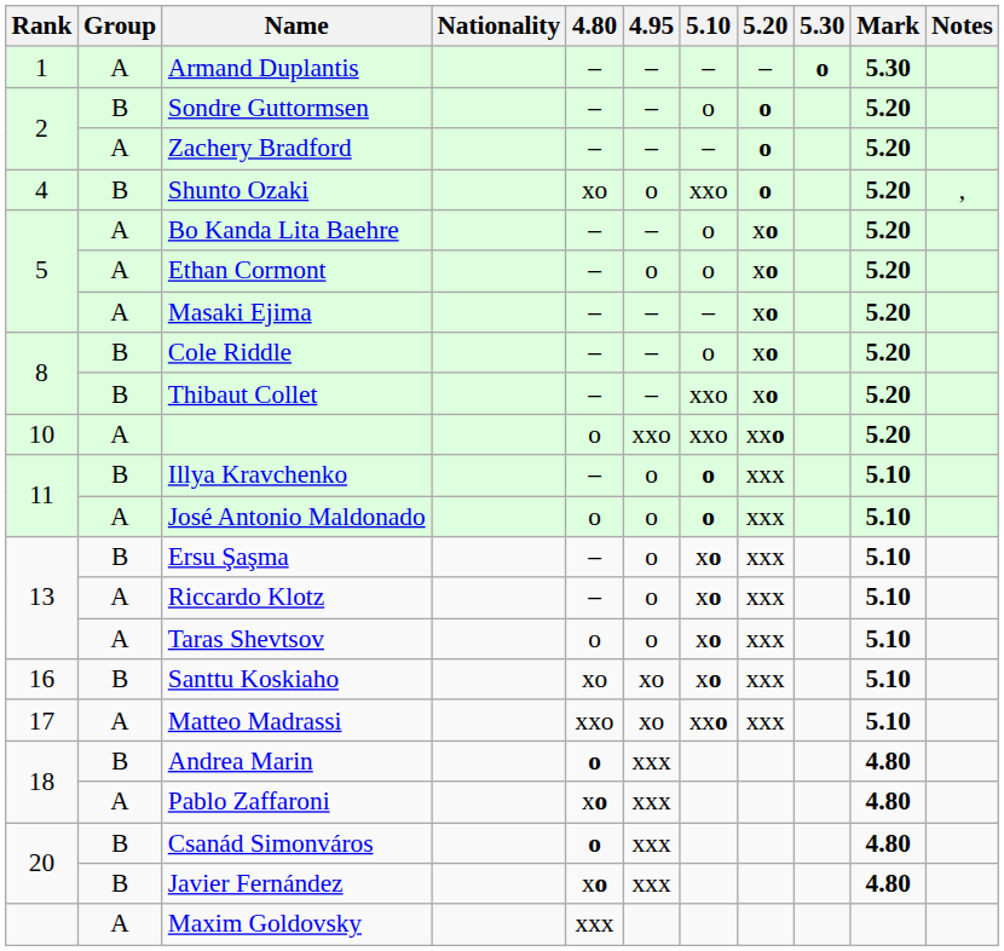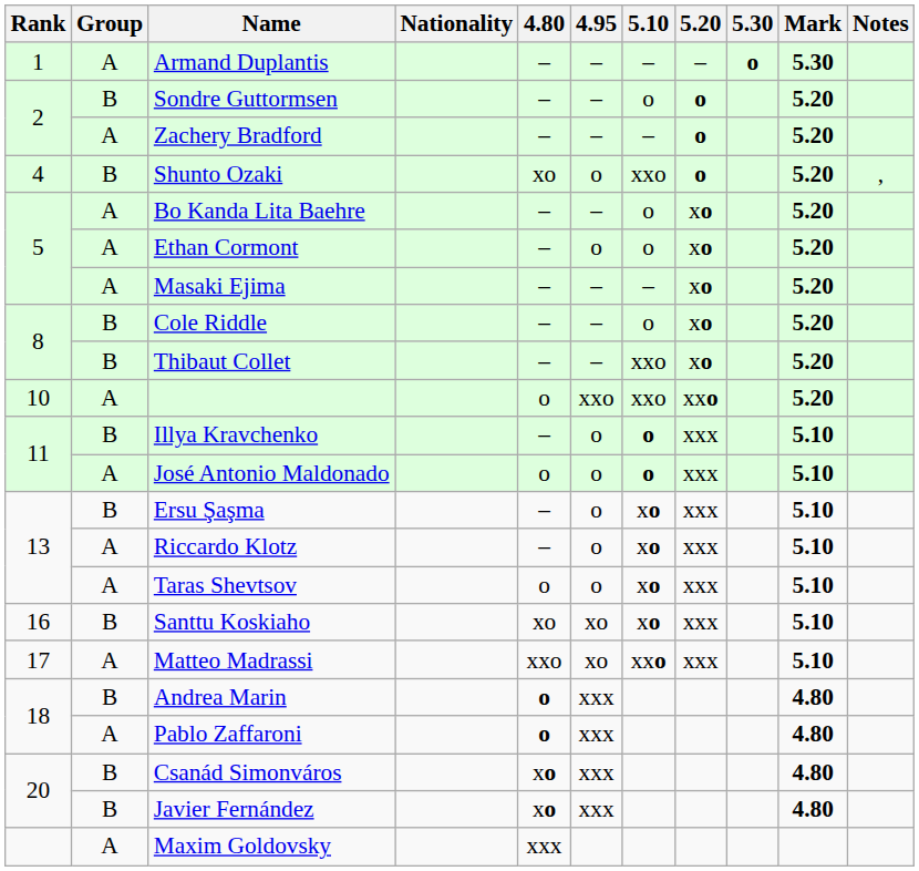 <table class="wikitable sortable" style="text-align:center">
 <tr>
 <th>Rank</th>
 <th>Group</th>
 <th>Name</th>
 <th>Nationality</th>
 <th>4.80</th>
 <th>4.95</th>
 <th>5.10</th>
 <th>5.20</th>
 <th>5.30</th>
 <th>Mark</th>
 <th>Notes</th>
 </tr>
 <tr bgcolor=ddffdd>
 <td>1</td>
 <td>A</td>
 <td align=left><a href='#'>Armand Duplantis</a></td>
 <td align="left"></td>
 <td>–</td>
 <td>–</td>
 <td>–</td>
 <td>–</td>
 <td><strong>o</strong></td>
 <td><strong>5.30</strong></td>
 <td></td>
 </tr>
 <tr bgcolor="ddffdd">
 <td rowspan="2">2</td>
 <td>B</td>
 <td align="left"><a href='#'>Sondre Guttormsen</a></td>
 <td align="left"></td>
 <td>–</td>
 <td>–</td>
 <td>o</td>
 <td><strong>o</strong></td>
 <td></td>
 <td><strong>5.20</strong></td>
 <td></td>
 </tr>
 <tr bgcolor="ddffdd">
 <td>A</td>
 <td align="left"><a href='#'>Zachery Bradford</a></td>
 <td align="left"></td>
 <td>–</td>
 <td>–</td>
 <td>–</td>
 <td><strong>o</strong></td>
 <td></td>
 <td><strong>5.20</strong></td>
 <td></td>
 </tr>
 <tr bgcolor="ddffdd">
 <td>4</td>
 <td>B</td>
 <td align="left"><a href='#'>Shunto Ozaki</a></td>
 <td align="left"></td>
 <td>xo</td>
 <td>o</td>
 <td>xxo</td>
 <td><strong>o</strong></td>
 <td></td>
 <td><strong>5.20</strong></td>
 <td>, </td>
 </tr>
 <tr bgcolor="ddffdd">
 <td rowspan="3">5</td>
 <td>A</td>
 <td align="left"><a href='#'>Bo Kanda Lita Baehre</a></td>
 <td align="left"></td>
 <td>–</td>
 <td>–</td>
 <td>o</td>
 <td>x<strong>o</strong></td>
 <td></td>
 <td><strong>5.20</strong></td>
 <td></td>
 </tr>
 <tr bgcolor="ddffdd">
 <td>A</td>
 <td align="left"><a href='#'>Ethan Cormont</a></td>
 <td align="left"></td>
 <td>–</td>
 <td>o</td>
 <td>o</td>
 <td>x<strong>o</strong></td>
 <td></td>
 <td><strong>5.20</strong></td>
 <td></td>
 </tr>
 <tr bgcolor="ddffdd">
 <td>A</td>
 <td align="left"><a href='#'>Masaki Ejima</a></td>
 <td align="left"></td>
 <td>–</td>
 <td>–</td>
 <td>–</td>
 <td>x<strong>o</strong></td>
 <td></td>
 <td><strong>5.20</strong></td>
 <td></td>
 </tr>
 <tr bgcolor="ddffdd">
 <td rowspan="2">8</td>
 <td>B</td>
 <td align="left"><a href='#'>Cole Riddle</a></td>
 <td align="left"></td>
 <td>–</td>
 <td>–</td>
 <td>o</td>
 <td>x<strong>o</strong></td>
 <td></td>
 <td><strong>5.20</strong></td>
 <td></td>
 </tr>
 <tr bgcolor="ddffdd">
 <td>B</td>
 <td align="left"><a href='#'>Thibaut Collet</a></td>
 <td align="left"></td>
 <td>–</td>
 <td>–</td>
 <td>xxo</td>
 <td>x<strong>o</strong></td>
 <td></td>
 <td><strong>5.20</strong></td>
 <td></td>
 </tr>
 <tr bgcolor="ddffdd">
 <td>10</td>
 <td>A</td>
 <td align="left"></td>
 <td align="left"></td>
 <td>o</td>
 <td>xxo</td>
 <td>xxo</td>
 <td>xx<strong>o</strong></td>
 <td></td>
 <td><strong>5.20</strong></td>
 <td></td>
 </tr>
 <tr bgcolor="ddffdd">
 <td rowspan="2">11</td>
 <td>B</td>
 <td align="left"><a href='#'>Illya Kravchenko</a></td>
 <td align="left"></td>
 <td>–</td>
 <td>o</td>
 <td><strong>o</strong></td>
 <td>xxx</td>
 <td></td>
 <td><strong>5.10</strong></td>
 <td></td>
 </tr>
 <tr bgcolor="ddffdd">
 <td>A</td>
 <td align="left"><a href='#'>José Antonio Maldonado</a></td>
 <td align="left"></td>
 <td>o</td>
 <td>o</td>
 <td><strong>o</strong></td>
 <td>xxx</td>
 <td></td>
 <td><strong>5.10</strong></td>
 <td></td>
 </tr>
 <tr>
 <td rowspan="3">13</td>
 <td>B</td>
 <td align="left"><a href='#'>Ersu Şaşma</a></td>
 <td align="left"></td>
 <td>–</td>
 <td>o</td>
 <td>x<strong>o</strong></td>
 <td>xxx</td>
 <td></td>
 <td><strong>5.10</strong></td>
 <td></td>
 </tr>
 <tr>
 <td>A</td>
 <td align="left"><a href='#'>Riccardo Klotz</a></td>
 <td align="left"></td>
 <td>–</td>
 <td>o</td>
 <td>x<strong>o</strong></td>
 <td>xxx</td>
 <td></td>
 <td><strong>5.10</strong></td>
 <td></td>
 </tr>
 <tr>
 <td>A</td>
 <td align="left"><a href='#'>Taras Shevtsov</a></td>
 <td align="left"></td>
 <td>o</td>
 <td>o</td>
 <td>x<strong>o</strong></td>
 <td>xxx</td>
 <td></td>
 <td><strong>5.10</strong></td>
 <td></td>
 </tr>
 <tr>
 <td>16</td>
 <td>B</td>
 <td align="left"><a href='#'>Santtu Koskiaho</a></td>
 <td align="left"></td>
 <td>xo</td>
 <td>xo</td>
 <td>x<strong>o</strong></td>
 <td>xxx</td>
 <td></td>
 <td><strong>5.10</strong></td>
 <td></td>
 </tr>
 <tr>
 <td>17</td>
 <td>A</td>
 <td align="left"><a href='#'>Matteo Madrassi</a></td>
 <td align="left"></td>
 <td>xxo</td>
 <td>xo</td>
 <td>xx<strong>o</strong></td>
 <td>xxx</td>
 <td></td>
 <td><strong>5.10</strong></td>
 <td></td>
 </tr>
 <tr>
 <td rowspan="2">18</td>
 <td>B</td>
 <td align="left"><a href='#'>Andrea Marin</a></td>
 <td align="left"></td>
 <td><strong>o</strong></td>
 <td>xxx</td>
 <td></td>
 <td></td>
 <td></td>
 <td><strong>4.80</strong></td>
 <td></td>
 </tr>
 <tr>
 <td>A</td>
 <td align="left"><a href='#'>Pablo Zaffaroni</a></td>
 <td align="left"></td>
-<td>x<strong>o</strong></td>
+<td><strong>o</strong></td>
 <td>xxx</td>
 <td></td>
 <td></td>
 <td></td>
 <td><strong>4.80</strong></td>
 <td></td>
 </tr>
 <tr>
 <td rowspan="2">20</td>
 <td>B</td>
 <td align="left"><a href='#'>Csanád Simonváros</a></td>
 <td align="left"></td>
-<td><strong>o</strong></td>
+<td>x<strong>o</strong></td>
 <td>xxx</td>
 <td></td>
 <td></td>
 <td></td>
 <td><strong>4.80</strong></td>
 <td></td>
 </tr>
 <tr>
 <td>B</td>
 <td align="left"><a href='#'>Javier Fernández</a></td>
 <td align="left"></td>
 <td>x<strong>o</strong></td>
 <td>xxx</td>
 <td></td>
 <td></td>
 <td></td>
 <td><strong>4.80</strong></td>
 <td></td>
 </tr>
 <tr>
 <td></td>
 <td>A</td>
 <td align="left"><a href='#'>Maxim Goldovsky</a></td>
 <td align="left"></td>
 <td>xxx</td>
 <td></td>
 <td></td>
 <td></td>
 <td></td>
 <td></td>
 <td></td>
 </tr>
 </table>
